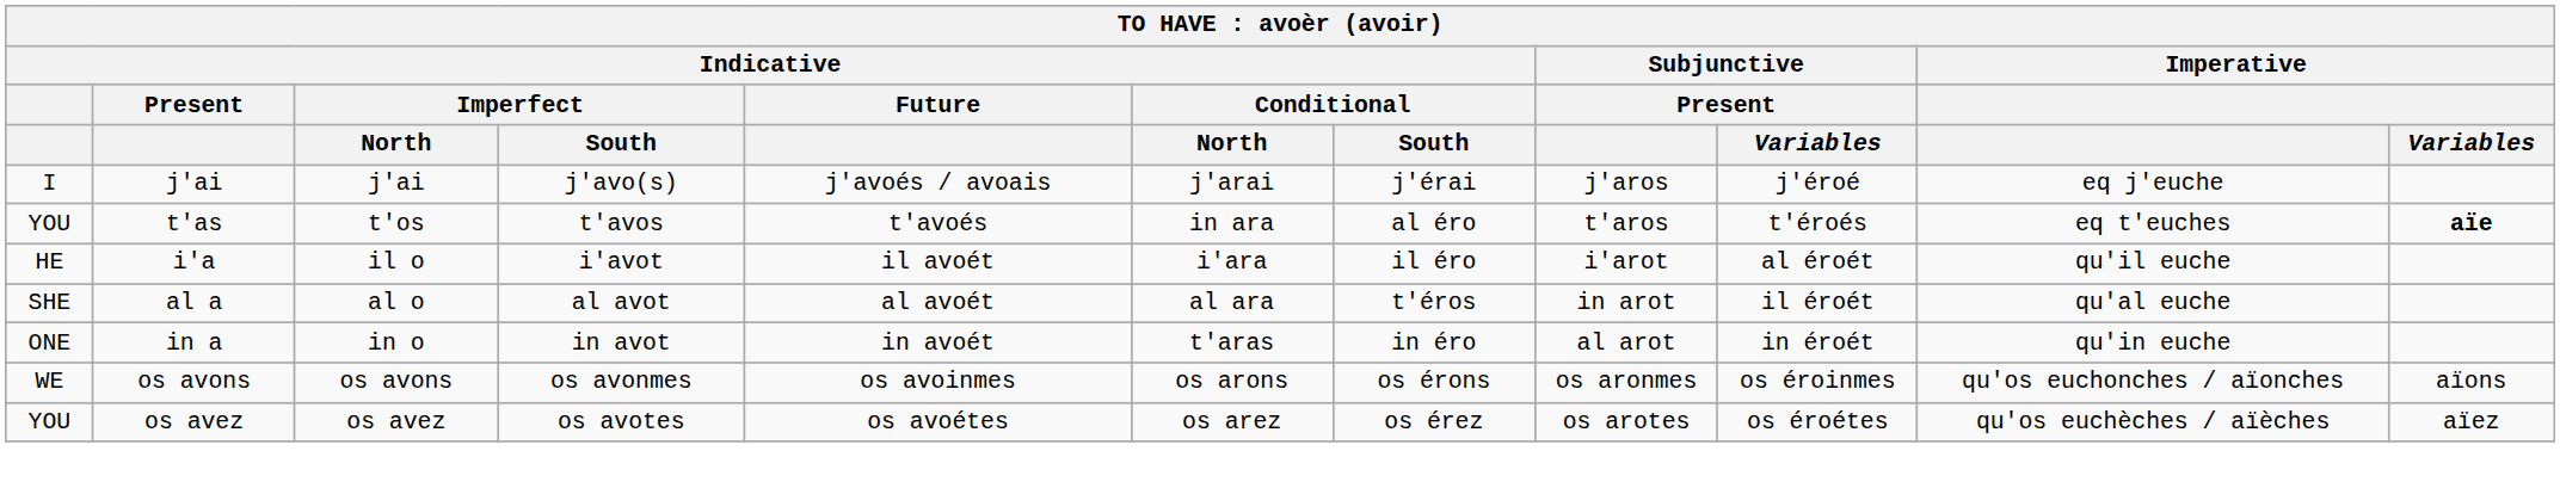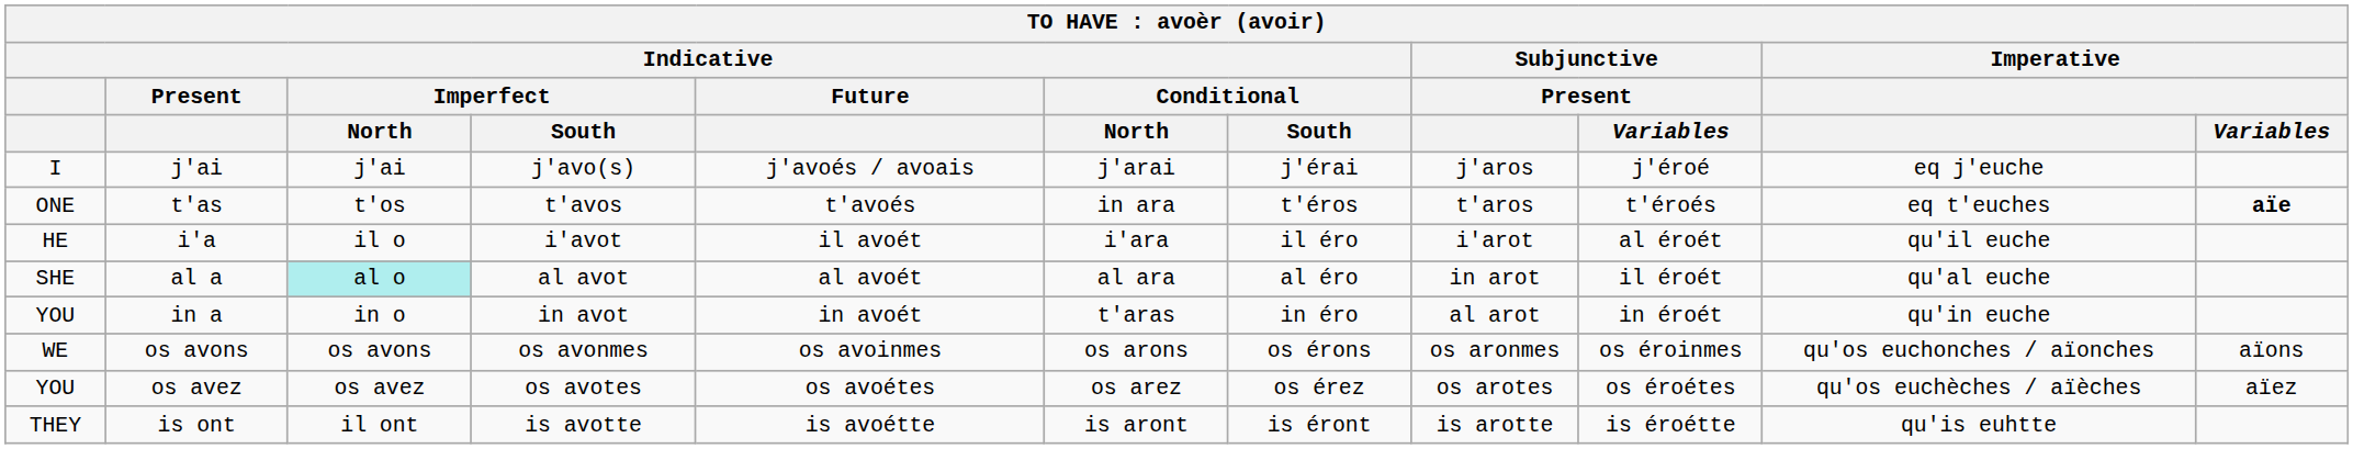 <table class="wikitable centre" style="width:100%;text-align:center;font-size:90%;">
 <tr>
 <th colspan="11" width=100%>TO HAVE : avoèr (avoir)</th>
 </tr>
 <tr>
 <th colspan="7" width=60%>Indicative</th>
 <th colspan="2">Subjunctive</th>
 <th colspan="2">Imperative</th>
 </tr>
 <tr>
 <th></th>
 <th>Present</th>
 <th colspan="2">Imperfect</th>
 <th>Future</th>
 <th colspan="2">Conditional</th>
 <th colspan="2">Present</th>
 <th colspan="2"></th>
 </tr>
 <tr>
 <th></th>
 <th></th>
 <th>North</th>
 <th>South</th>
 <th></th>
 <th>North</th>
 <th>South</th>
 <th></th>
 <th><em>Variables</em></th>
 <th></th>
 <th><em>Variables</em></th>
 </tr>
 <tr>
 <td>I</td>
 <td>j'ai</td>
 <td>j'ai</td>
 <td>j'avo(s)</td>
 <td>j'avoés / avoais</td>
 <td>j'arai</td>
 <td>j'érai</td>
 <td>j'aros</td>
 <td>j'éroé</td>
 <td>eq j'euche</td>
 <td></td>
 </tr>
 <tr>
-<td>YOU</td>
+<td>ONE</td>
 <td>t'as</td>
 <td>t'os</td>
 <td>t'avos</td>
 <td>t'avoés</td>
 <td>in ara</td>
-<td>al éro</td>
+<td>t'éros</td>
 <td>t'aros</td>
 <td>t'éroés</td>
 <td>eq t'euches</td>
 <td><strong>aïe</strong></td>
 </tr>
 <tr>
 <td>HE</td>
 <td>i'a</td>
 <td>il o</td>
 <td>i'avot</td>
 <td>il avoét</td>
 <td>i'ara</td>
 <td>il éro</td>
 <td>i'arot</td>
 <td>al éroét</td>
 <td>qu'il euche</td>
 <td></td>
 </tr>
 <tr>
 <td>SHE</td>
 <td>al a</td>
-<td>al o</td>
+<td style="background: paleturquoise;">al o</td>
 <td>al avot</td>
 <td>al avoét</td>
 <td>al ara</td>
-<td>t'éros</td>
+<td>al éro</td>
 <td>in arot</td>
 <td>il éroét</td>
 <td>qu'al euche</td>
 <td></td>
 </tr>
 <tr>
-<td>ONE</td>
+<td>YOU</td>
 <td>in a</td>
 <td>in o</td>
 <td>in avot</td>
 <td>in avoét</td>
 <td>t'aras</td>
 <td>in éro</td>
 <td>al arot</td>
 <td>in éroét</td>
 <td>qu'in euche</td>
 <td></td>
 </tr>
 <tr>
 <td>WE</td>
 <td>os avons</td>
 <td>os avons</td>
 <td>os avonmes</td>
 <td>os avoinmes</td>
 <td>os arons</td>
 <td>os érons</td>
 <td>os aronmes</td>
 <td>os éroinmes</td>
 <td>qu'os euchonches / aïonches</td>
 <td>aïons</td>
 </tr>
 <tr>
 <td>YOU</td>
 <td>os avez</td>
 <td>os avez</td>
 <td>os avotes</td>
 <td>os avoétes</td>
 <td>os arez</td>
 <td>os érez</td>
 <td>os arotes</td>
 <td>os éroétes</td>
 <td>qu'os euchèches / aïèches</td>
 <td>aïez</td>
 </tr>
+<tr>
+<td>THEY</td>
+<td>is ont</td>
+<td>il ont</td>
+<td>is avotte</td>
+<td>is avoétte</td>
+<td>is aront</td>
+<td>is éront</td>
+<td>is arotte</td>
+<td>is éroétte</td>
+<td>qu'is euhtte</td>
+<td></td>
+</tr>
 </table>
